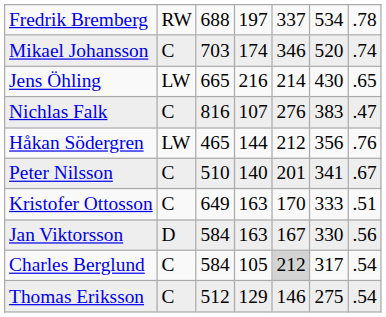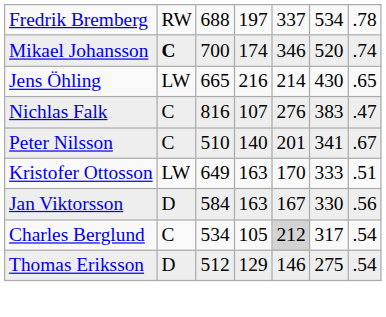 <table class="wikitable">
 <tr>
 <td align="left"><a href='#'>Fredrik Bremberg</a></td>
 <td>RW</td>
 <td>688</td>
 <td>197</td>
 <td>337</td>
 <td>534</td>
 <td>.78</td>
 </tr>
 <tr style="background:#eee;">
 <td align="left"><a href='#'>Mikael Johansson</a></td>
-<td>C</td>
-<td>703</td>
+<td><strong>C</strong></td>
+<td>700</td>
 <td>174</td>
 <td>346</td>
 <td>520</td>
 <td>.74</td>
 </tr>
 <tr>
 <td align="left"><a href='#'>Jens Öhling</a></td>
 <td>LW</td>
 <td>665</td>
 <td>216</td>
 <td>214</td>
 <td>430</td>
 <td>.65</td>
 </tr>
 <tr style="background:#eee;">
 <td align="left"><a href='#'>Nichlas Falk</a></td>
 <td>C</td>
 <td>816</td>
 <td>107</td>
 <td>276</td>
 <td>383</td>
 <td>.47</td>
 </tr>
-<tr>
-<td align="left"><a href='#'>Håkan Södergren</a></td>
-<td>LW</td>
-<td>465</td>
-<td>144</td>
-<td>212</td>
-<td>356</td>
-<td>.76</td>
-</tr>
 <tr style="background:#eee;">
 <td align="left"><a href='#'>Peter Nilsson</a></td>
 <td>C</td>
 <td>510</td>
 <td>140</td>
 <td>201</td>
 <td>341</td>
 <td>.67</td>
 </tr>
 <tr>
 <td align="left"><a href='#'>Kristofer Ottosson</a></td>
-<td>C</td>
+<td>LW</td>
 <td>649</td>
 <td>163</td>
 <td>170</td>
 <td>333</td>
 <td>.51</td>
 </tr>
 <tr style="background:#eee;">
 <td align="left"><a href='#'>Jan Viktorsson</a></td>
 <td>D</td>
 <td>584</td>
 <td>163</td>
 <td>167</td>
 <td>330</td>
 <td>.56</td>
 </tr>
 <tr>
 <td align="left"><a href='#'>Charles Berglund</a></td>
 <td>C</td>
-<td>584</td>
+<td>534</td>
 <td>105</td>
 <td style="background: lightgrey;">212</td>
 <td>317</td>
 <td>.54</td>
 </tr>
 <tr style="background:#eee;">
 <td align="left"><a href='#'>Thomas Eriksson</a></td>
-<td>C</td>
+<td>D</td>
 <td>512</td>
 <td>129</td>
 <td>146</td>
 <td>275</td>
 <td>.54</td>
 </tr>
 </table>
